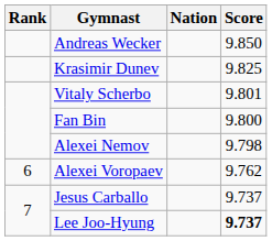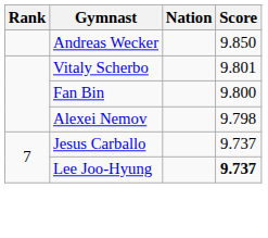 <table class="wikitable sortable" style="text-align:center">
 <tr>
 <th>Rank</th>
 <th>Gymnast</th>
 <th>Nation</th>
 <th>Score</th>
 </tr>
 <tr>
 <td></td>
 <td align=left><a href='#'>Andreas Wecker</a></td>
 <td align=left></td>
 <td>9.850</td>
-</tr>
-<tr>
-<td></td>
-<td align=left><a href='#'>Krasimir Dunev</a></td>
-<td align=left></td>
-<td>9.825</td>
 </tr>
 <tr>
 <td rowspan=3></td>
 <td align=left><a href='#'>Vitaly Scherbo</a></td>
 <td align=left></td>
 <td>9.801</td>
 </tr>
 <tr>
 <td align=left><a href='#'>Fan Bin</a></td>
 <td align=left></td>
 <td>9.800</td>
 </tr>
 <tr>
 <td align=left><a href='#'>Alexei Nemov</a></td>
 <td align=left></td>
 <td>9.798</td>
 </tr>
 <tr>
-<td>6</td>
-<td align=left><a href='#'>Alexei Voropaev</a></td>
-<td align=left></td>
-<td>9.762</td>
-</tr>
-<tr>
 <td rowspan=2>7</td>
 <td align=left><a href='#'>Jesus Carballo</a></td>
 <td align=left></td>
 <td>9.737</td>
 </tr>
 <tr>
 <td align=left><a href='#'>Lee Joo-Hyung</a></td>
 <td align=left></td>
 <td><strong>9.737</strong></td>
 </tr>
 </table>
